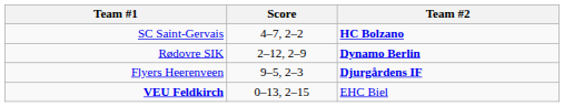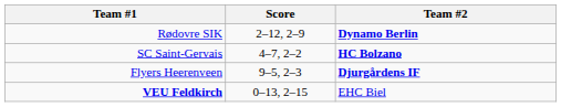 <table class="wikitable" style="text-align: center;">
 <tr>
 <th width=22%>Team #1</th>
 <th width=11%>Score</th>
 <th width=22%>Team #2</th>
 </tr>
 <tr>
+<td style="text-align: right;"><a href='#'>Rødovre SIK</a> </td>
+<td>2–12, 2–9</td>
+<td style="text-align: left;"> <strong><a href='#'>Dynamo Berlin</a></strong></td>
+</tr>
+<tr>
 <td style="text-align: right;"><a href='#'>SC Saint-Gervais</a> </td>
 <td>4–7, 2–2</td>
 <td style="text-align: left;"> <strong><a href='#'>HC Bolzano</a></strong></td>
-</tr>
-<tr>
-<td style="text-align: right;"><a href='#'>Rødovre SIK</a> </td>
-<td>2–12, 2–9</td>
-<td style="text-align: left;"> <strong><a href='#'>Dynamo Berlin</a></strong></td>
 </tr>
 <tr>
 <td style="text-align: right;"><a href='#'>Flyers Heerenveen</a> </td>
 <td>9–5, 2–3</td>
 <td style="text-align: left;"> <strong><a href='#'>Djurgårdens IF</a></strong></td>
 </tr>
 <tr>
 <td style="text-align: right;"><strong><a href='#'>VEU Feldkirch</a></strong> </td>
 <td>0–13, 2–15</td>
 <td style="text-align: left;"> <a href='#'>EHC Biel</a></td>
 </tr>
 </table>
